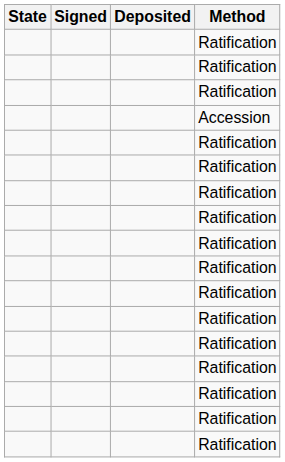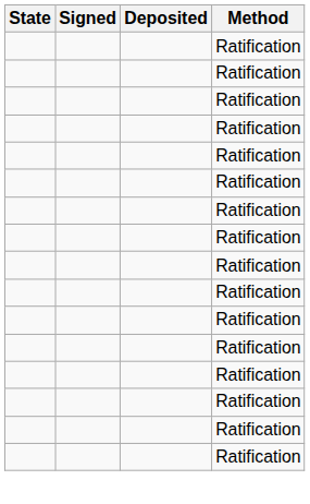 <table class="wikitable sortable">
 <tr>
 <th>State</th>
 <th>Signed</th>
 <th>Deposited</th>
 <th>Method</th>
 </tr>
 <tr>
 <td></td>
 <td></td>
 <td></td>
 <td>Ratification</td>
 </tr>
 <tr>
 <td></td>
 <td></td>
 <td></td>
 <td>Ratification</td>
 </tr>
 <tr>
 <td></td>
 <td></td>
 <td></td>
 <td>Ratification</td>
-</tr>
-<tr>
-<td></td>
-<td></td>
-<td></td>
-<td>Accession</td>
 </tr>
 <tr>
 <td></td>
 <td></td>
 <td></td>
 <td>Ratification</td>
 </tr>
 <tr>
 <td></td>
 <td></td>
 <td></td>
 <td>Ratification</td>
 </tr>
 <tr>
 <td></td>
 <td></td>
 <td></td>
 <td>Ratification</td>
 </tr>
 <tr>
 <td></td>
 <td></td>
 <td></td>
 <td>Ratification</td>
 </tr>
 <tr>
 <td></td>
 <td></td>
 <td></td>
 <td>Ratification</td>
 </tr>
 <tr>
 <td></td>
 <td></td>
 <td></td>
 <td>Ratification</td>
 </tr>
 <tr>
 <td></td>
 <td></td>
 <td></td>
 <td>Ratification</td>
 </tr>
 <tr>
 <td></td>
 <td></td>
 <td></td>
 <td>Ratification</td>
 </tr>
 <tr>
 <td></td>
 <td></td>
 <td></td>
 <td>Ratification</td>
 </tr>
 <tr>
 <td></td>
 <td></td>
 <td></td>
 <td>Ratification</td>
 </tr>
 <tr>
 <td></td>
 <td></td>
 <td></td>
 <td>Ratification</td>
 </tr>
 <tr>
 <td></td>
 <td></td>
 <td></td>
 <td>Ratification</td>
 </tr>
 <tr>
 <td></td>
 <td></td>
 <td></td>
 <td>Ratification</td>
 </tr>
 </table>
